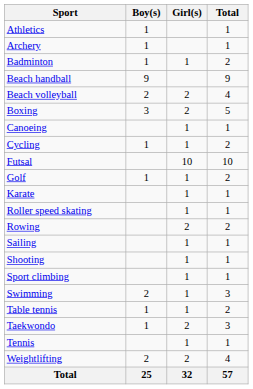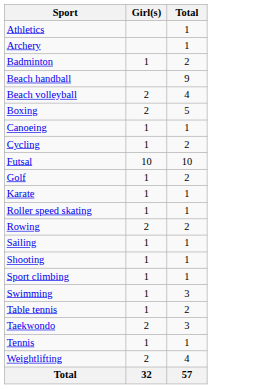 <table class="wikitable sortable" style="text-align:center;">
 <tr>
 <th width=180>Sport</th>
-<th width=55>Boy(s)</th>
 <th width=55>Girl(s)</th>
 <th width=55>Total</th>
 </tr>
 <tr>
 <td align=left><a href='#'>Athletics</a></td>
-<td>1</td>
 <td></td>
 <td>1</td>
 </tr>
 <tr>
 <td align=left><a href='#'>Archery</a></td>
-<td>1</td>
 <td></td>
 <td>1</td>
 </tr>
 <tr>
 <td align=left><a href='#'>Badminton</a></td>
 <td>1</td>
-<td>1</td>
 <td>2</td>
 </tr>
 <tr>
 <td align=left><a href='#'>Beach handball</a></td>
-<td>9</td>
 <td></td>
 <td>9</td>
 </tr>
 <tr>
 <td align=left><a href='#'>Beach volleyball</a></td>
 <td>2</td>
-<td>2</td>
 <td>4</td>
 </tr>
 <tr>
 <td align=left><a href='#'>Boxing</a></td>
-<td>3</td>
 <td>2</td>
 <td>5</td>
 </tr>
 <tr>
 <td align=left><a href='#'>Canoeing</a></td>
-<td></td>
 <td>1</td>
 <td>1</td>
 </tr>
 <tr>
 <td align=left><a href='#'>Cycling</a></td>
 <td>1</td>
-<td>1</td>
 <td>2</td>
 </tr>
 <tr>
 <td align=left><a href='#'>Futsal</a></td>
-<td></td>
 <td>10</td>
 <td>10</td>
 </tr>
 <tr>
 <td align=left><a href='#'>Golf</a></td>
 <td>1</td>
-<td>1</td>
 <td>2</td>
 </tr>
 <tr>
 <td align=left><a href='#'>Karate</a></td>
-<td></td>
 <td>1</td>
 <td>1</td>
 </tr>
 <tr>
 <td align=left><a href='#'>Roller speed skating</a></td>
-<td></td>
 <td>1</td>
 <td>1</td>
 </tr>
 <tr>
 <td align=left><a href='#'>Rowing</a></td>
-<td></td>
 <td>2</td>
 <td>2</td>
 </tr>
 <tr>
 <td align=left><a href='#'>Sailing</a></td>
-<td></td>
 <td>1</td>
 <td>1</td>
 </tr>
 <tr>
 <td align=left><a href='#'>Shooting</a></td>
-<td></td>
 <td>1</td>
 <td>1</td>
 </tr>
 <tr>
 <td align=left><a href='#'>Sport climbing</a></td>
-<td></td>
 <td>1</td>
 <td>1</td>
 </tr>
 <tr>
 <td align=left><a href='#'>Swimming</a></td>
-<td>2</td>
 <td>1</td>
 <td>3</td>
 </tr>
 <tr>
 <td align=left><a href='#'>Table tennis</a></td>
 <td>1</td>
-<td>1</td>
 <td>2</td>
 </tr>
 <tr>
 <td align=left><a href='#'>Taekwondo</a></td>
-<td>1</td>
 <td>2</td>
 <td>3</td>
 </tr>
 <tr>
 <td align=left><a href='#'>Tennis</a></td>
-<td></td>
 <td>1</td>
 <td>1</td>
 </tr>
 <tr>
 <td align=left><a href='#'>Weightlifting</a></td>
 <td>2</td>
-<td>2</td>
 <td>4</td>
 </tr>
 <tr class="sortbottom">
 <th>Total</th>
-<th>25</th>
 <th>32</th>
 <th>57</th>
 </tr>
 </table>
